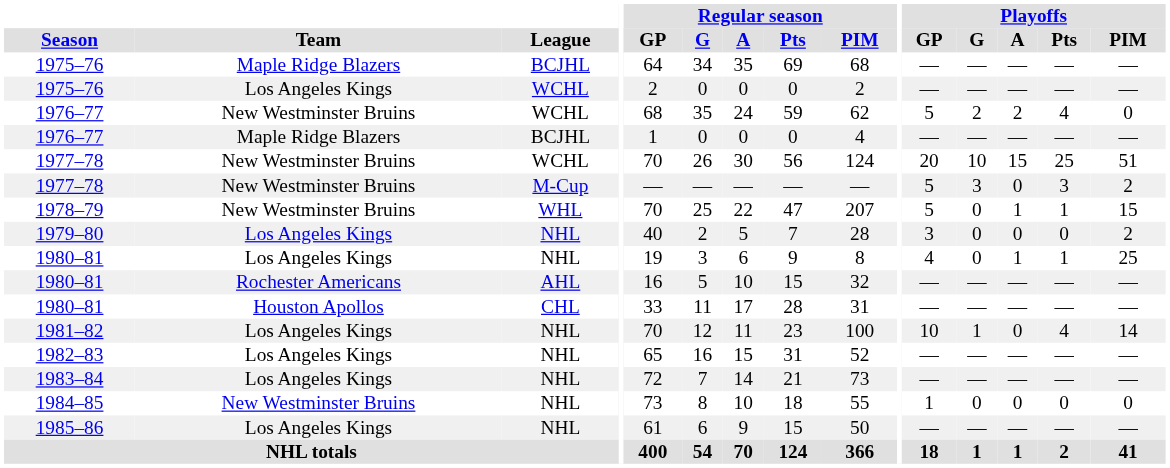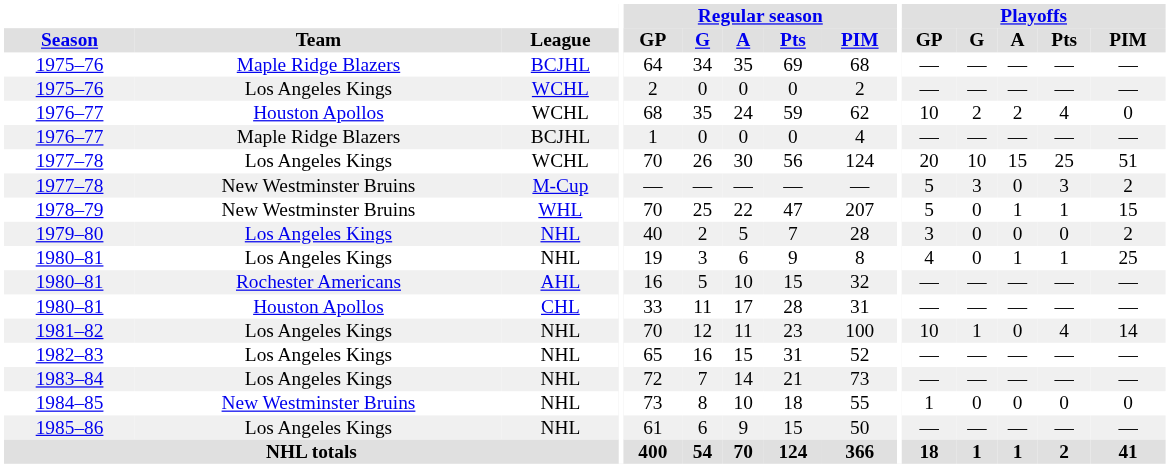 <table border="0" cellpadding="1" cellspacing="0" style="text-align:center; width:60em">
 <tr bgcolor="#e0e0e0">
 <th colspan="3" bgcolor="#ffffff"></th>
 <th rowspan="100" bgcolor="#ffffff"></th>
 <th colspan="5"><a href='#'>Regular season</a></th>
 <th rowspan="100" bgcolor="#ffffff"></th>
 <th colspan="5"><a href='#'>Playoffs</a></th>
 </tr>
 <tr bgcolor="#e0e0e0">
 <th><a href='#'>Season</a></th>
 <th>Team</th>
 <th>League</th>
 <th>GP</th>
 <th><a href='#'>G</a></th>
 <th><a href='#'>A</a></th>
 <th><a href='#'>Pts</a></th>
 <th><a href='#'>PIM</a></th>
 <th>GP</th>
 <th>G</th>
 <th>A</th>
 <th>Pts</th>
 <th>PIM</th>
 </tr>
 <tr>
 <td><a href='#'>1975–76</a></td>
 <td><a href='#'>Maple Ridge Blazers</a></td>
 <td><a href='#'>BCJHL</a></td>
 <td>64</td>
 <td>34</td>
 <td>35</td>
 <td>69</td>
 <td>68</td>
 <td>—</td>
 <td>—</td>
 <td>—</td>
 <td>—</td>
 <td>—</td>
 </tr>
 <tr bgcolor="#f0f0f0">
 <td><a href='#'>1975–76</a></td>
 <td>Los Angeles Kings</td>
 <td><a href='#'>WCHL</a></td>
 <td>2</td>
 <td>0</td>
 <td>0</td>
 <td>0</td>
 <td>2</td>
 <td>—</td>
 <td>—</td>
 <td>—</td>
 <td>—</td>
 <td>—</td>
 </tr>
 <tr>
 <td><a href='#'>1976–77</a></td>
-<td>New Westminster Bruins</td>
+<td><a href='#'>Houston Apollos</a></td>
 <td>WCHL</td>
 <td>68</td>
 <td>35</td>
 <td>24</td>
 <td>59</td>
 <td>62</td>
-<td>5</td>
+<td>10</td>
 <td>2</td>
 <td>2</td>
 <td>4</td>
 <td>0</td>
 </tr>
 <tr bgcolor="#f0f0f0">
 <td><a href='#'>1976–77</a></td>
 <td>Maple Ridge Blazers</td>
 <td>BCJHL</td>
 <td>1</td>
 <td>0</td>
 <td>0</td>
 <td>0</td>
 <td>4</td>
 <td>—</td>
 <td>—</td>
 <td>—</td>
 <td>—</td>
 <td>—</td>
 </tr>
 <tr>
 <td><a href='#'>1977–78</a></td>
-<td>New Westminster Bruins</td>
+<td>Los Angeles Kings</td>
 <td>WCHL</td>
 <td>70</td>
 <td>26</td>
 <td>30</td>
 <td>56</td>
 <td>124</td>
 <td>20</td>
 <td>10</td>
 <td>15</td>
 <td>25</td>
 <td>51</td>
 </tr>
 <tr bgcolor="#f0f0f0">
 <td><a href='#'>1977–78</a></td>
 <td>New Westminster Bruins</td>
 <td><a href='#'>M-Cup</a></td>
 <td>—</td>
 <td>—</td>
 <td>—</td>
 <td>—</td>
 <td>—</td>
 <td>5</td>
 <td>3</td>
 <td>0</td>
 <td>3</td>
 <td>2</td>
 </tr>
 <tr>
 <td><a href='#'>1978–79</a></td>
 <td>New Westminster Bruins</td>
 <td><a href='#'>WHL</a></td>
 <td>70</td>
 <td>25</td>
 <td>22</td>
 <td>47</td>
 <td>207</td>
 <td>5</td>
 <td>0</td>
 <td>1</td>
 <td>1</td>
 <td>15</td>
 </tr>
 <tr bgcolor="#f0f0f0">
 <td><a href='#'>1979–80</a></td>
 <td><a href='#'>Los Angeles Kings</a></td>
 <td><a href='#'>NHL</a></td>
 <td>40</td>
 <td>2</td>
 <td>5</td>
 <td>7</td>
 <td>28</td>
 <td>3</td>
 <td>0</td>
 <td>0</td>
 <td>0</td>
 <td>2</td>
 </tr>
 <tr>
 <td><a href='#'>1980–81</a></td>
 <td>Los Angeles Kings</td>
 <td>NHL</td>
 <td>19</td>
 <td>3</td>
 <td>6</td>
 <td>9</td>
 <td>8</td>
 <td>4</td>
 <td>0</td>
 <td>1</td>
 <td>1</td>
 <td>25</td>
 </tr>
 <tr bgcolor="#f0f0f0">
 <td><a href='#'>1980–81</a></td>
 <td><a href='#'>Rochester Americans</a></td>
 <td><a href='#'>AHL</a></td>
 <td>16</td>
 <td>5</td>
 <td>10</td>
 <td>15</td>
 <td>32</td>
 <td>—</td>
 <td>—</td>
 <td>—</td>
 <td>—</td>
 <td>—</td>
 </tr>
 <tr>
 <td><a href='#'>1980–81</a></td>
 <td><a href='#'>Houston Apollos</a></td>
 <td><a href='#'>CHL</a></td>
 <td>33</td>
 <td>11</td>
 <td>17</td>
 <td>28</td>
 <td>31</td>
 <td>—</td>
 <td>—</td>
 <td>—</td>
 <td>—</td>
 <td>—</td>
 </tr>
 <tr bgcolor="#f0f0f0">
 <td><a href='#'>1981–82</a></td>
 <td>Los Angeles Kings</td>
 <td>NHL</td>
 <td>70</td>
 <td>12</td>
 <td>11</td>
 <td>23</td>
 <td>100</td>
 <td>10</td>
 <td>1</td>
 <td>0</td>
 <td>4</td>
 <td>14</td>
 </tr>
 <tr>
 <td><a href='#'>1982–83</a></td>
 <td>Los Angeles Kings</td>
 <td>NHL</td>
 <td>65</td>
 <td>16</td>
 <td>15</td>
 <td>31</td>
 <td>52</td>
 <td>—</td>
 <td>—</td>
 <td>—</td>
 <td>—</td>
 <td>—</td>
 </tr>
 <tr bgcolor="#f0f0f0">
 <td><a href='#'>1983–84</a></td>
 <td>Los Angeles Kings</td>
 <td>NHL</td>
 <td>72</td>
 <td>7</td>
 <td>14</td>
 <td>21</td>
 <td>73</td>
 <td>—</td>
 <td>—</td>
 <td>—</td>
 <td>—</td>
 <td>—</td>
 </tr>
 <tr>
 <td><a href='#'>1984–85</a></td>
 <td><a href='#'>New Westminster Bruins</a></td>
 <td>NHL</td>
 <td>73</td>
 <td>8</td>
 <td>10</td>
 <td>18</td>
 <td>55</td>
 <td>1</td>
 <td>0</td>
 <td>0</td>
 <td>0</td>
 <td>0</td>
 </tr>
 <tr bgcolor="#f0f0f0">
 <td><a href='#'>1985–86</a></td>
 <td>Los Angeles Kings</td>
 <td>NHL</td>
 <td>61</td>
 <td>6</td>
 <td>9</td>
 <td>15</td>
 <td>50</td>
 <td>—</td>
 <td>—</td>
 <td>—</td>
 <td>—</td>
 <td>—</td>
 </tr>
 <tr bgcolor="#e0e0e0">
 <th colspan="3">NHL totals</th>
 <th>400</th>
 <th>54</th>
 <th>70</th>
 <th>124</th>
 <th>366</th>
 <th>18</th>
 <th>1</th>
 <th>1</th>
 <th>2</th>
 <th>41</th>
 </tr>
 </table>
